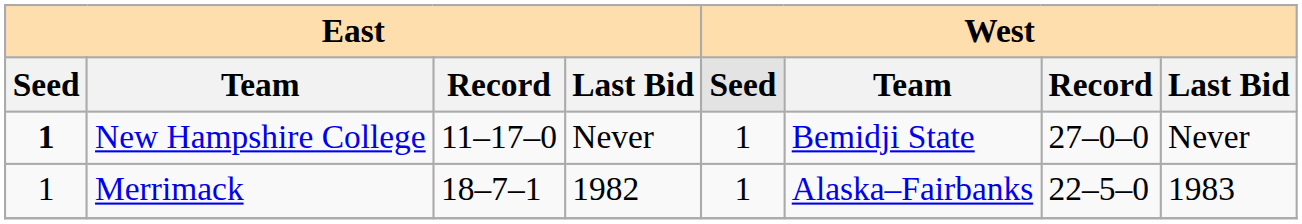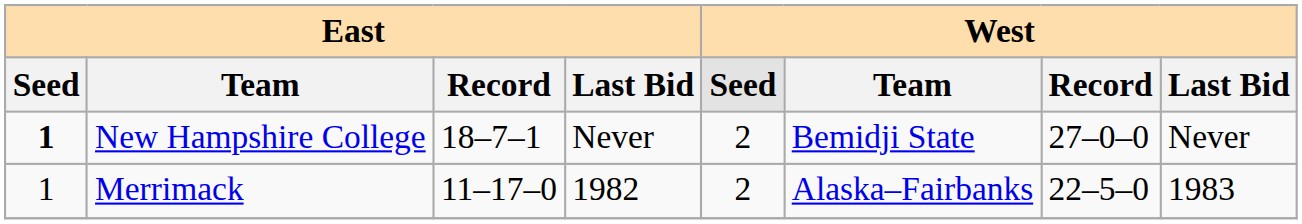 <table class=wikitable>
 <tr>
 <th colspan="4" style="background:#ffdead;">East</th>
 <th colspan="4" style="background:#ffdead;">West</th>
 </tr>
 <tr>
 <th>Seed</th>
 <th>Team</th>
 <th>Record</th>
 <th>Last Bid</th>
 <th style="background: #e3e3e3;">Seed</th>
 <th>Team</th>
 <th>Record</th>
 <th>Last Bid</th>
 </tr>
 <tr>
 <td align=center><strong>1</strong></td>
 <td><a href='#'>New Hampshire College</a></td>
-<td>11–17–0</td>
+<td>18–7–1</td>
 <td>Never</td>
-<td align=center>1</td>
+<td align=center>2</td>
 <td><a href='#'>Bemidji State</a></td>
 <td>27–0–0</td>
 <td>Never</td>
 </tr>
 <tr>
 <td align=center>1</td>
 <td><a href='#'>Merrimack</a></td>
-<td>18–7–1</td>
+<td>11–17–0</td>
 <td>1982</td>
-<td align=center>1</td>
+<td align=center>2</td>
 <td><a href='#'>Alaska–Fairbanks</a></td>
 <td>22–5–0</td>
 <td>1983</td>
 </tr>
 <tr>
 </tr>
 </table>
